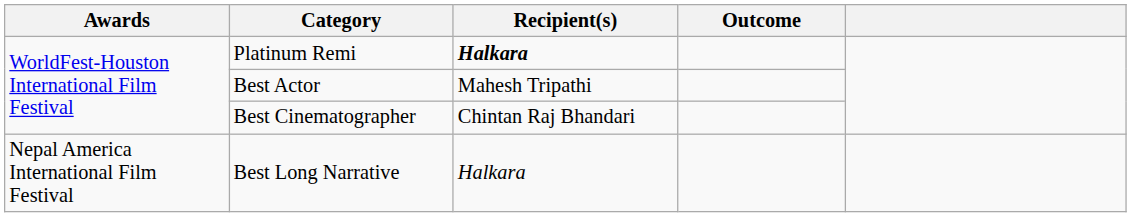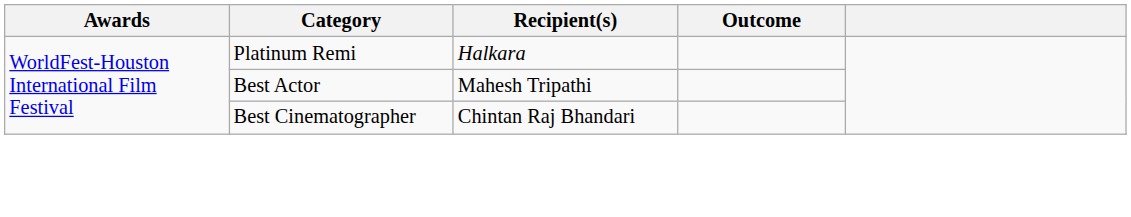 <table class=wikitable style="width:100%;">
 <tr>
 <th style="width:20%;">Awards</th>
 <th style="width:20%;">Category</th>
 <th style="width:20%;">Recipient(s)</th>
 <th style="width:15%;">Outcome</th>
 <th></th>
 </tr>
 <tr>
 <td rowspan = '3'><a href='#'>WorldFest-Houston International Film Festival</a></td>
 <td>Platinum Remi</td>
-<td><strong><em>Halkara</em></strong></td>
+<td><em>Halkara</em></td>
 <td></td>
 <td align="center" rowspan="3"></td>
 </tr>
 <tr>
 <td>Best Actor</td>
 <td>Mahesh Tripathi</td>
 <td></td>
 </tr>
 <tr>
 <td>Best Cinematographer</td>
 <td>Chintan Raj Bhandari</td>
 <td></td>
 </tr>
-<tr>
-<td rowspan = '1'>Nepal America International Film Festival</td>
-<td>Best Long Narrative</td>
-<td><em>Halkara</em></td>
-<td></td>
-<td></td>
-</tr>
 </table>
